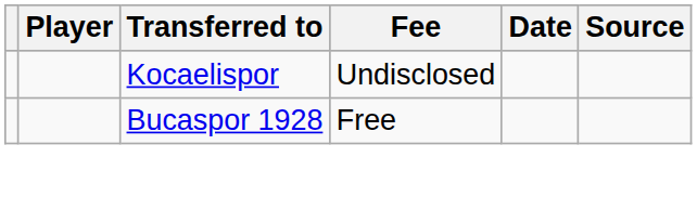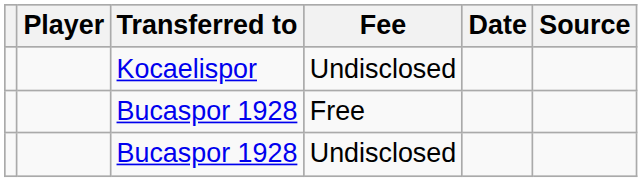 <table class="wikitable plainrowheaders sortable">
 <tr>
 <th></th>
 <th scope="col">Player</th>
 <th>Transferred to</th>
 <th style="width: 65px;">Fee</th>
 <th scope="col">Date</th>
 <th scope="col">Source</th>
 </tr>
 <tr>
 <td align="center"></td>
 <td></td>
 <td> <a href='#'>Kocaelispor</a></td>
 <td>Undisclosed</td>
 <td></td>
 <td></td>
 </tr>
 <tr>
 <td align="center"></td>
 <td></td>
 <td> <a href='#'>Bucaspor 1928</a></td>
 <td>Free</td>
 <td></td>
 <td></td>
 </tr>
+<tr>
+<td align="center"></td>
+<td></td>
+<td> <a href='#'>Bucaspor 1928</a></td>
+<td>Undisclosed</td>
+<td></td>
+<td></td>
+</tr>
 </table>
